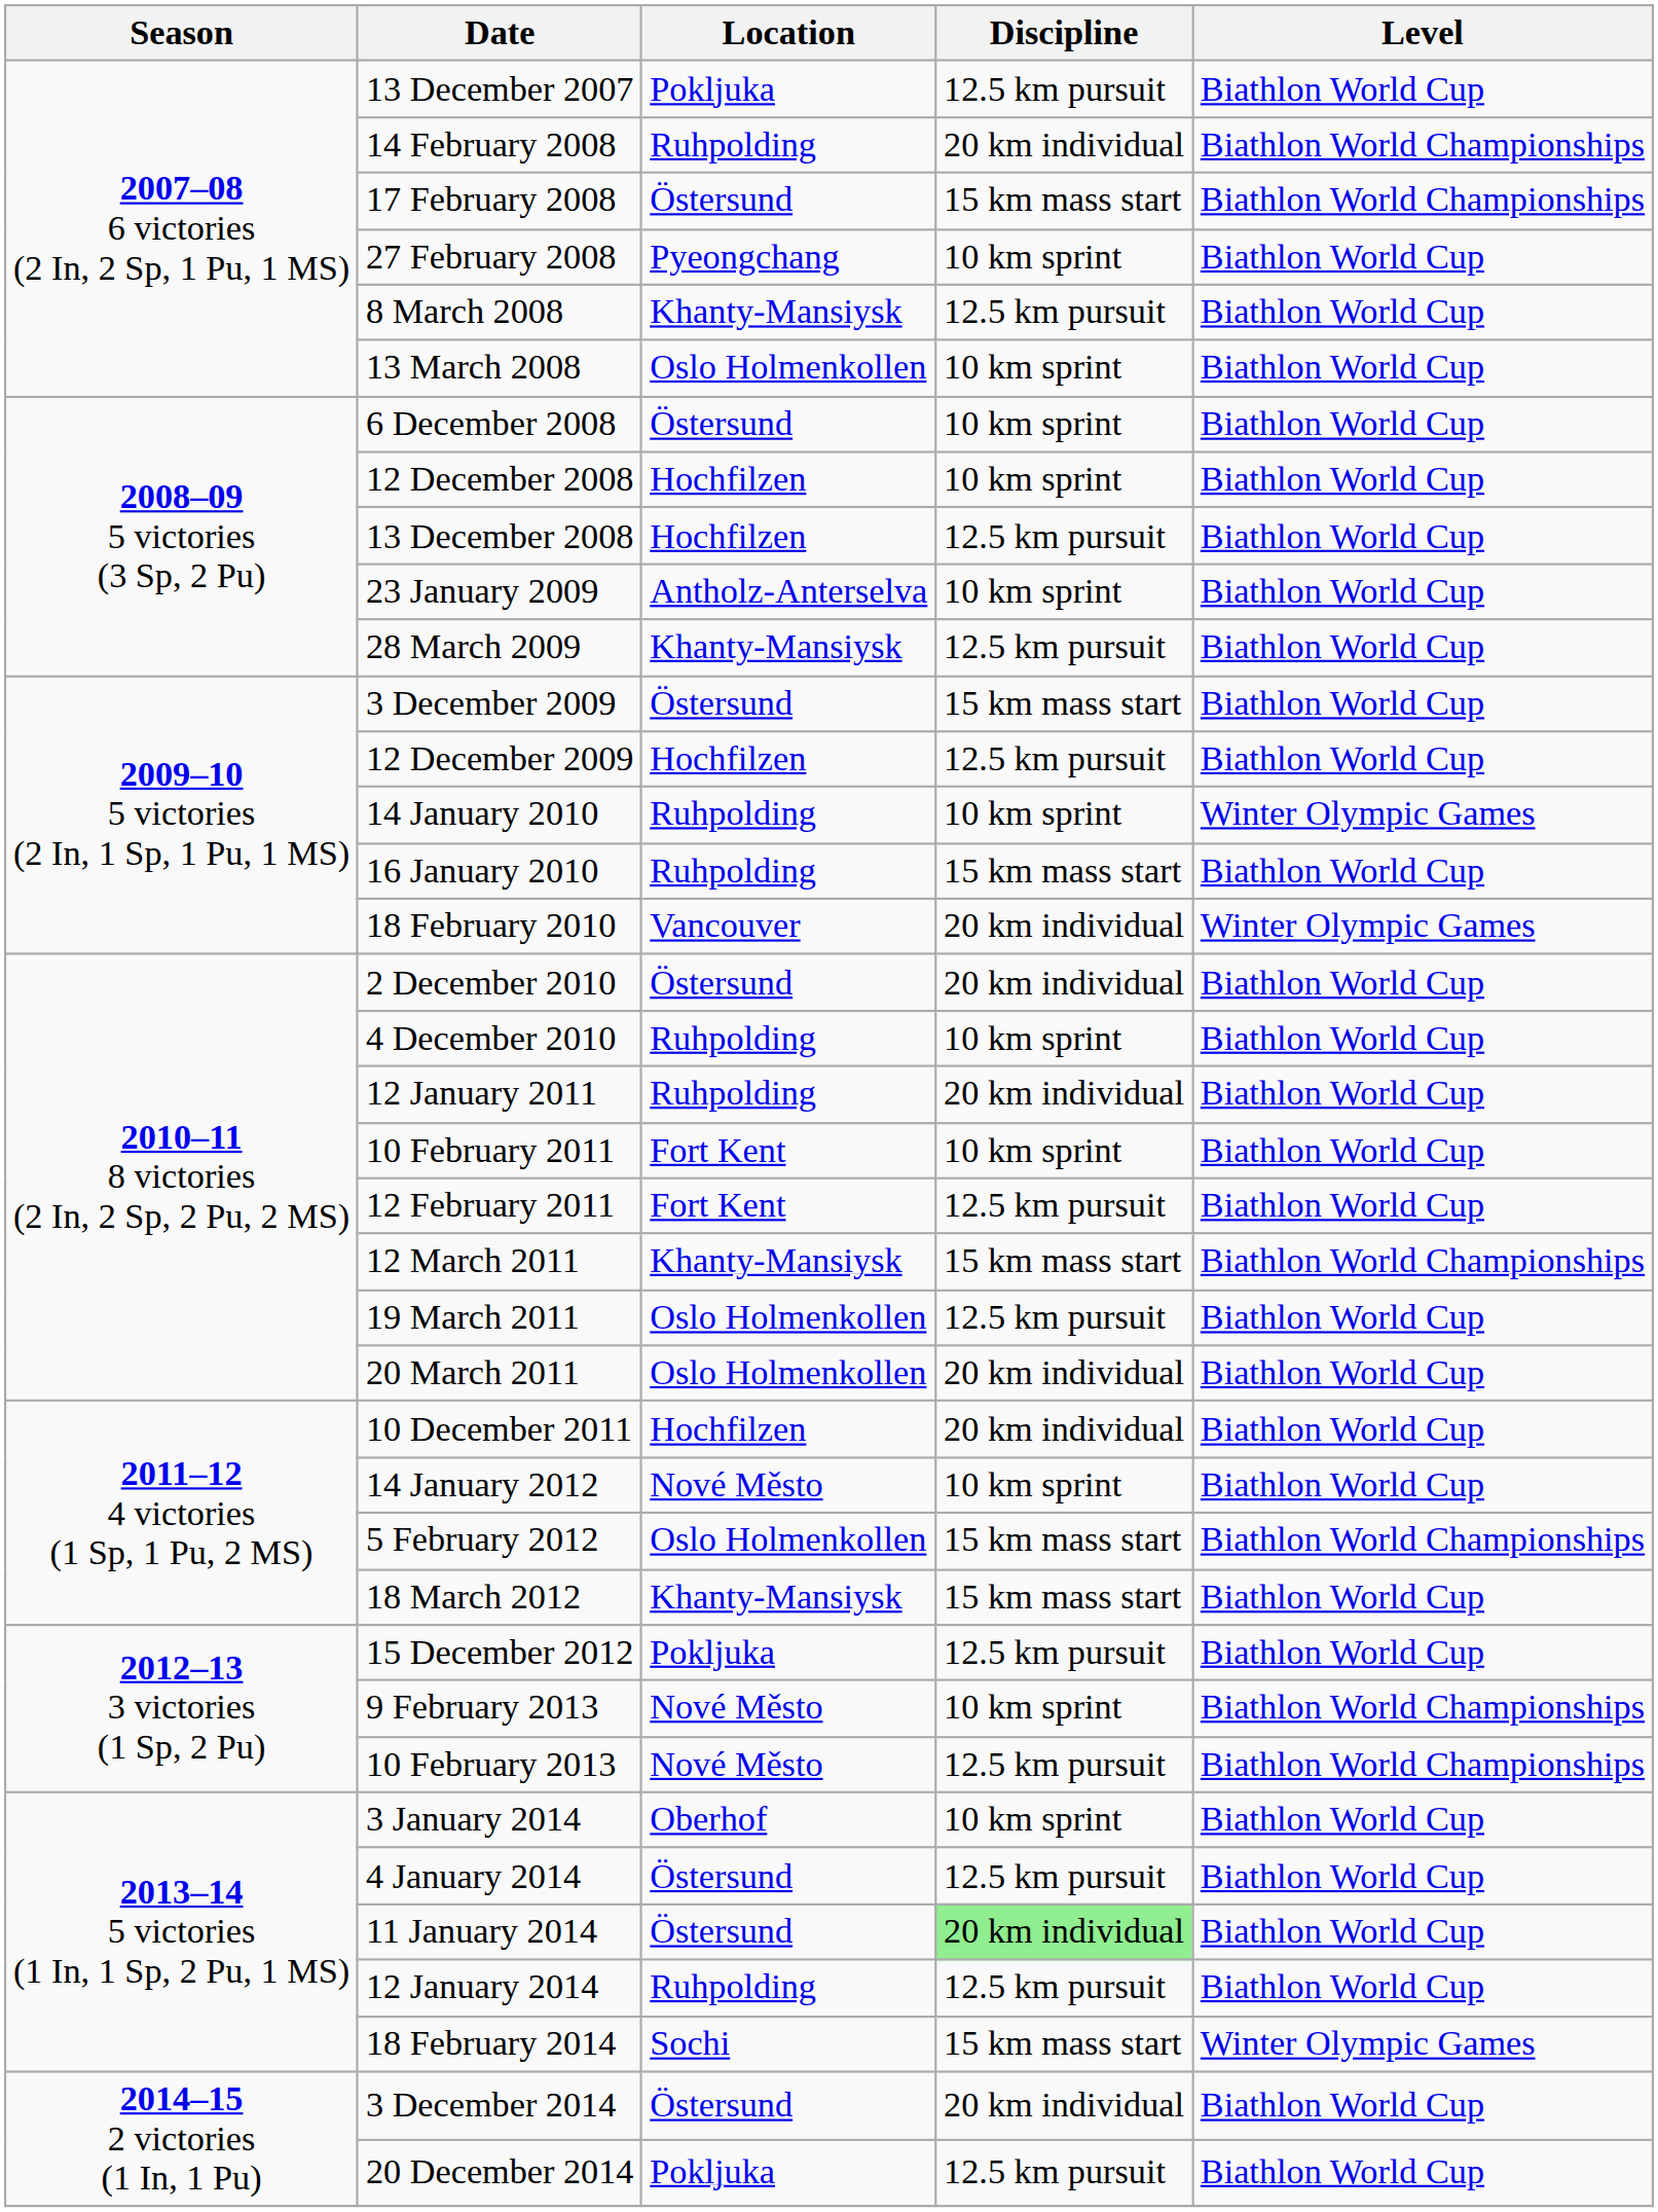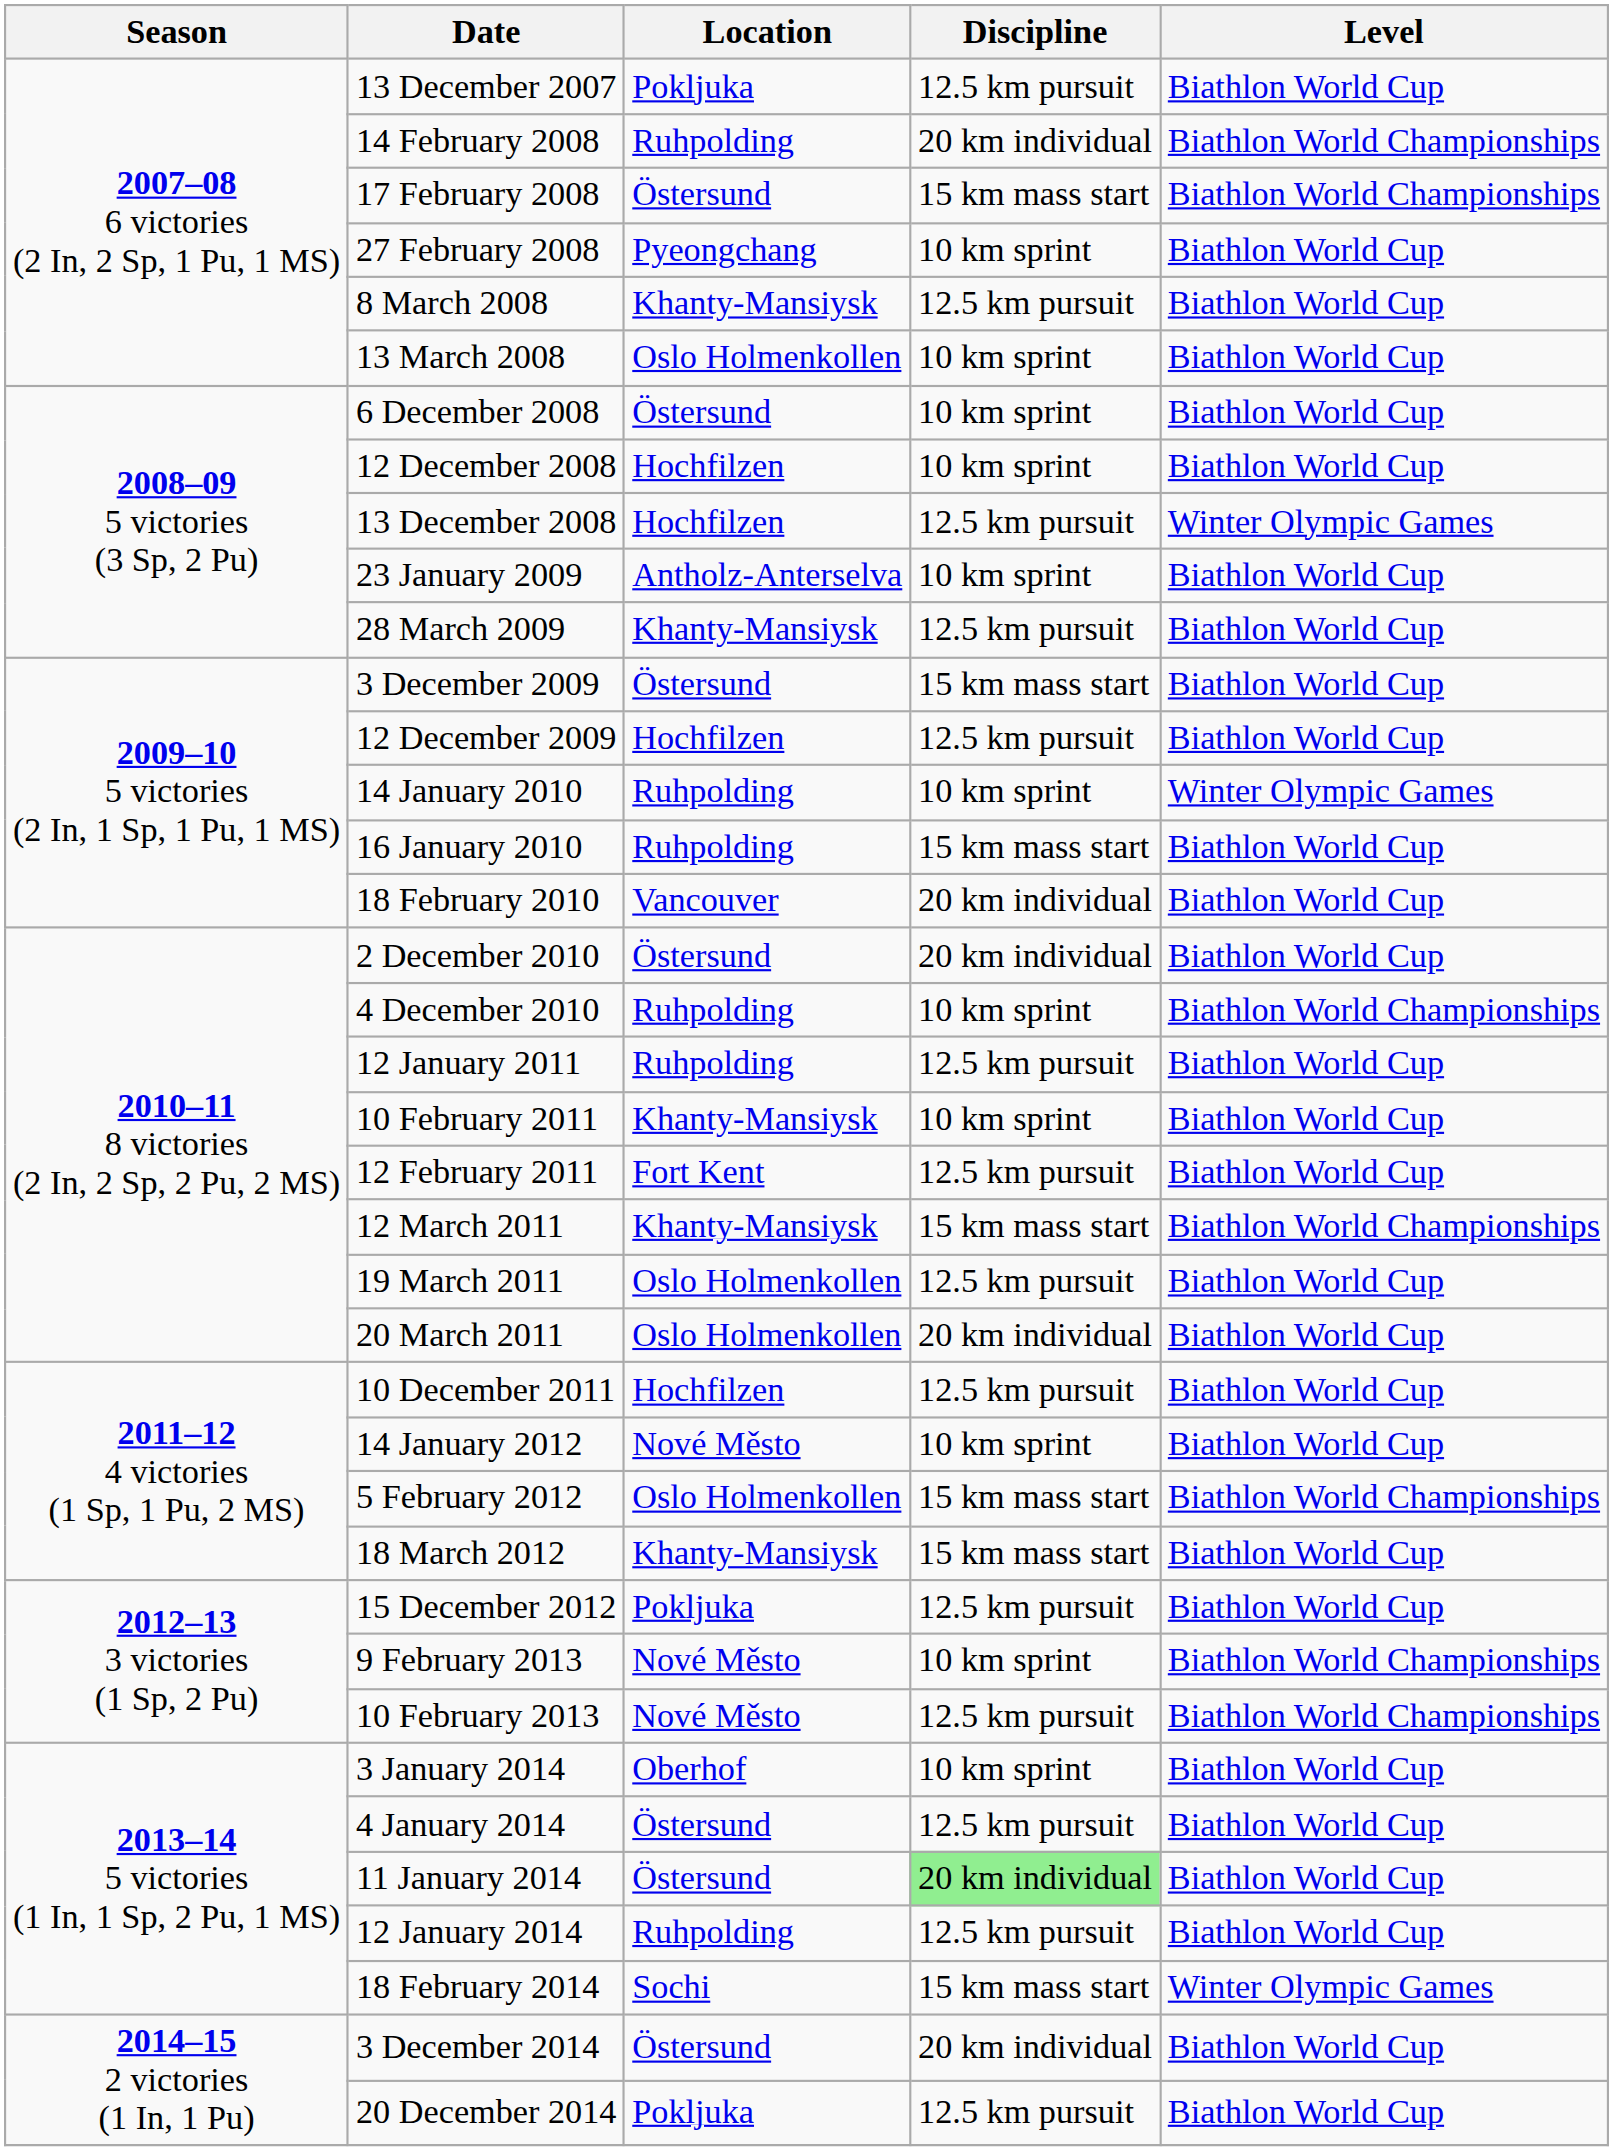 <table class="wikitable">
 <tr>
 <th>Season</th>
 <th>Date</th>
 <th>Location</th>
 <th>Discipline</th>
 <th>Level</th>
 </tr>
 <tr>
 <td rowspan="6" style="text-align:center;"><strong><a href='#'>2007–08</a></strong> <br> 6 victories <br> (2 In, 2 Sp, 1 Pu, 1 MS)</td>
 <td>13 December 2007</td>
 <td> <a href='#'>Pokljuka</a></td>
 <td>12.5 km pursuit</td>
 <td><a href='#'>Biathlon World Cup</a></td>
 </tr>
 <tr>
 <td>14 February 2008</td>
 <td> <a href='#'>Ruhpolding</a></td>
 <td>20 km individual</td>
 <td><a href='#'>Biathlon World Championships</a></td>
 </tr>
 <tr>
 <td>17 February 2008</td>
 <td> <a href='#'>Östersund</a></td>
 <td>15 km mass start</td>
 <td><a href='#'>Biathlon World Championships</a></td>
 </tr>
 <tr>
 <td>27 February 2008</td>
 <td> <a href='#'>Pyeongchang</a></td>
 <td>10 km sprint</td>
 <td><a href='#'>Biathlon World Cup</a></td>
 </tr>
 <tr>
 <td>8 March 2008</td>
 <td> <a href='#'>Khanty-Mansiysk</a></td>
 <td>12.5 km pursuit</td>
 <td><a href='#'>Biathlon World Cup</a></td>
 </tr>
 <tr>
 <td>13 March 2008</td>
 <td> <a href='#'>Oslo Holmenkollen</a></td>
 <td>10 km sprint</td>
 <td><a href='#'>Biathlon World Cup</a></td>
 </tr>
 <tr>
 <td rowspan="5" style="text-align:center;"><strong><a href='#'>2008–09</a></strong> <br> 5 victories <br> (3 Sp, 2 Pu)</td>
 <td>6 December 2008</td>
 <td> <a href='#'>Östersund</a></td>
 <td>10 km sprint</td>
 <td><a href='#'>Biathlon World Cup</a></td>
 </tr>
 <tr>
 <td>12 December 2008</td>
 <td> <a href='#'>Hochfilzen</a></td>
 <td>10 km sprint</td>
 <td><a href='#'>Biathlon World Cup</a></td>
 </tr>
 <tr>
 <td>13 December 2008</td>
 <td> <a href='#'>Hochfilzen</a></td>
 <td>12.5 km pursuit</td>
-<td><a href='#'>Biathlon World Cup</a></td>
+<td><a href='#'>Winter Olympic Games</a></td>
 </tr>
 <tr>
 <td>23 January 2009</td>
 <td> <a href='#'>Antholz-Anterselva</a></td>
 <td>10 km sprint</td>
 <td><a href='#'>Biathlon World Cup</a></td>
 </tr>
 <tr>
 <td>28 March 2009</td>
 <td> <a href='#'>Khanty-Mansiysk</a></td>
 <td>12.5 km pursuit</td>
 <td><a href='#'>Biathlon World Cup</a></td>
 </tr>
 <tr>
 <td rowspan="5" style="text-align:center;"><strong><a href='#'>2009–10</a></strong> <br> 5 victories <br> (2 In, 1 Sp, 1 Pu, 1 MS)</td>
 <td>3 December 2009</td>
 <td> <a href='#'>Östersund</a></td>
 <td>15 km mass start</td>
 <td><a href='#'>Biathlon World Cup</a></td>
 </tr>
 <tr>
 <td>12 December 2009</td>
 <td> <a href='#'>Hochfilzen</a></td>
 <td>12.5 km pursuit</td>
 <td><a href='#'>Biathlon World Cup</a></td>
 </tr>
 <tr>
 <td>14 January 2010</td>
 <td> <a href='#'>Ruhpolding</a></td>
 <td>10 km sprint</td>
 <td><a href='#'>Winter Olympic Games</a></td>
 </tr>
 <tr>
 <td>16 January 2010</td>
 <td> <a href='#'>Ruhpolding</a></td>
 <td>15 km mass start</td>
 <td><a href='#'>Biathlon World Cup</a></td>
 </tr>
 <tr>
 <td>18 February 2010</td>
 <td> <a href='#'>Vancouver</a></td>
 <td>20 km individual</td>
-<td><a href='#'>Winter Olympic Games</a></td>
+<td><a href='#'>Biathlon World Cup</a></td>
 </tr>
 <tr>
 <td rowspan="8" style="text-align:center;"><strong><a href='#'>2010–11</a></strong> <br> 8 victories <br> (2 In, 2 Sp, 2 Pu, 2 MS)</td>
 <td>2 December 2010</td>
 <td> <a href='#'>Östersund</a></td>
 <td>20 km individual</td>
 <td><a href='#'>Biathlon World Cup</a></td>
 </tr>
 <tr>
 <td>4 December 2010</td>
 <td> <a href='#'>Ruhpolding</a></td>
 <td>10 km sprint</td>
-<td><a href='#'>Biathlon World Cup</a></td>
+<td><a href='#'>Biathlon World Championships</a></td>
 </tr>
 <tr>
 <td>12 January 2011</td>
 <td> <a href='#'>Ruhpolding</a></td>
-<td>20 km individual</td>
+<td>12.5 km pursuit</td>
 <td><a href='#'>Biathlon World Cup</a></td>
 </tr>
 <tr>
 <td>10 February 2011</td>
-<td> <a href='#'>Fort Kent</a></td>
+<td> <a href='#'>Khanty-Mansiysk</a></td>
 <td>10 km sprint</td>
 <td><a href='#'>Biathlon World Cup</a></td>
 </tr>
 <tr>
 <td>12 February 2011</td>
 <td> <a href='#'>Fort Kent</a></td>
 <td>12.5 km pursuit</td>
 <td><a href='#'>Biathlon World Cup</a></td>
 </tr>
 <tr>
 <td>12 March 2011</td>
 <td> <a href='#'>Khanty-Mansiysk</a></td>
 <td>15 km mass start</td>
 <td><a href='#'>Biathlon World Championships</a></td>
 </tr>
 <tr>
 <td>19 March 2011</td>
 <td> <a href='#'>Oslo Holmenkollen</a></td>
 <td>12.5 km pursuit</td>
 <td><a href='#'>Biathlon World Cup</a></td>
 </tr>
 <tr>
 <td>20 March 2011</td>
 <td> <a href='#'>Oslo Holmenkollen</a></td>
 <td>20 km individual</td>
 <td><a href='#'>Biathlon World Cup</a></td>
 </tr>
 <tr>
 <td rowspan="4" style="text-align:center;"><strong><a href='#'>2011–12</a></strong> <br> 4 victories <br> (1 Sp, 1 Pu, 2 MS)</td>
 <td>10 December 2011</td>
 <td> <a href='#'>Hochfilzen</a></td>
-<td>20 km individual</td>
+<td>12.5 km pursuit</td>
 <td><a href='#'>Biathlon World Cup</a></td>
 </tr>
 <tr>
 <td>14 January 2012</td>
 <td> <a href='#'>Nové Město</a></td>
 <td>10 km sprint</td>
 <td><a href='#'>Biathlon World Cup</a></td>
 </tr>
 <tr>
 <td>5 February 2012</td>
 <td> <a href='#'>Oslo Holmenkollen</a></td>
 <td>15 km mass start</td>
 <td><a href='#'>Biathlon World Championships</a></td>
 </tr>
 <tr>
 <td>18 March 2012</td>
 <td> <a href='#'>Khanty-Mansiysk</a></td>
 <td>15 km mass start</td>
 <td><a href='#'>Biathlon World Cup</a></td>
 </tr>
 <tr>
 <td rowspan="3" style="text-align:center;"><strong><a href='#'>2012–13</a></strong> <br> 3 victories <br> (1 Sp, 2 Pu)</td>
 <td>15 December 2012</td>
 <td> <a href='#'>Pokljuka</a></td>
 <td>12.5 km pursuit</td>
 <td><a href='#'>Biathlon World Cup</a></td>
 </tr>
 <tr>
 <td>9 February 2013</td>
 <td> <a href='#'>Nové Město</a></td>
 <td>10 km sprint</td>
 <td><a href='#'>Biathlon World Championships</a></td>
 </tr>
 <tr>
 <td>10 February 2013</td>
 <td> <a href='#'>Nové Město</a></td>
 <td>12.5 km pursuit</td>
 <td><a href='#'>Biathlon World Championships</a></td>
 </tr>
 <tr>
 <td rowspan="5" style="text-align:center;"><strong><a href='#'>2013–14</a></strong> <br> 5 victories <br> (1 In, 1 Sp, 2 Pu, 1 MS)</td>
 <td>3 January 2014</td>
 <td> <a href='#'>Oberhof</a></td>
 <td>10 km sprint</td>
 <td><a href='#'>Biathlon World Cup</a></td>
 </tr>
 <tr>
 <td>4 January 2014</td>
 <td> <a href='#'>Östersund</a></td>
 <td>12.5 km pursuit</td>
 <td><a href='#'>Biathlon World Cup</a></td>
 </tr>
 <tr>
 <td>11 January 2014</td>
 <td> <a href='#'>Östersund</a></td>
 <td style="background: lightgreen;">20 km individual</td>
 <td><a href='#'>Biathlon World Cup</a></td>
 </tr>
 <tr>
 <td>12 January 2014</td>
 <td> <a href='#'>Ruhpolding</a></td>
 <td>12.5 km pursuit</td>
 <td><a href='#'>Biathlon World Cup</a></td>
 </tr>
 <tr>
 <td>18 February 2014</td>
 <td> <a href='#'>Sochi</a></td>
 <td>15 km mass start</td>
 <td><a href='#'>Winter Olympic Games</a></td>
 </tr>
 <tr>
 <td rowspan="2" style="text-align:center;"><strong><a href='#'>2014–15</a></strong> <br> 2 victories <br> (1 In, 1 Pu)</td>
 <td>3 December 2014</td>
 <td> <a href='#'>Östersund</a></td>
 <td>20 km individual</td>
 <td><a href='#'>Biathlon World Cup</a></td>
 </tr>
 <tr>
 <td>20 December 2014</td>
 <td> <a href='#'>Pokljuka</a></td>
 <td>12.5 km pursuit</td>
 <td><a href='#'>Biathlon World Cup</a></td>
 </tr>
 <tr>
 </tr>
 </table>
